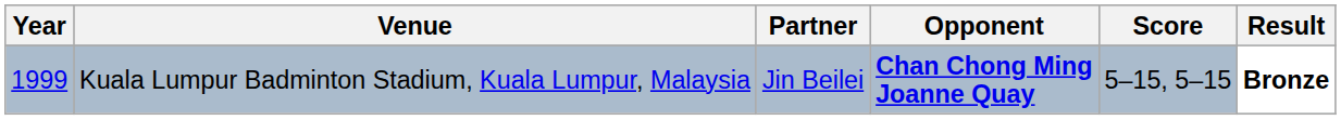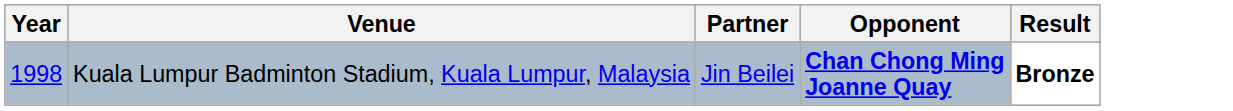 <table class="sortable wikitable" style="font-size: 90%;">
 <tr>
 <th>Year</th>
 <th>Venue</th>
 <th>Partner</th>
 <th>Opponent</th>
-<th>Score</th>
 <th>Result</th>
 </tr>
 <tr style="background:#abc;">
-<td style="text-align:center;"><a href='#'>1999</a></td>
+<td style="text-align:center;"><a href='#'>1998</a></td>
 <td style="text-align:left;">Kuala Lumpur Badminton Stadium, <a href='#'>Kuala Lumpur</a>, <a href='#'>Malaysia</a></td>
 <td style="text-align:left;"> <a href='#'>Jin Beilei</a></td>
 <td style="text-align:left;"><strong> <a href='#'>Chan Chong Ming</a> <br>  <a href='#'>Joanne Quay</a></strong></td>
-<td style="text-align:left;">5–15, 5–15</td>
 <td style="text-align:left; background:white"> <strong>Bronze</strong></td>
 </tr>
 </table>
